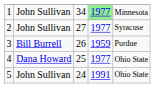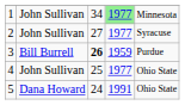 <table class="wikitable">
 <tr>
 </tr>
 <tr>
 <td>1</td>
 <td>John Sullivan</td>
 <td>34</td>
 <td style="background: lightgreen;"><a href='#'>1977</a></td>
 <td style="font-size:80%;">Minnesota</td>
 </tr>
 <tr>
 <td>2</td>
 <td>John Sullivan</td>
 <td>27</td>
 <td><a href='#'>1977</a></td>
 <td style="font-size:80%;">Syracuse</td>
 </tr>
 <tr>
 <td>3</td>
 <td><a href='#'>Bill Burrell</a></td>
-<td>26</td>
+<td><strong>26</strong></td>
 <td><a href='#'>1959</a></td>
 <td style="font-size:80%;">Purdue</td>
 </tr>
 <tr>
 <td>4</td>
-<td><a href='#'>Dana Howard</a></td>
+<td>John Sullivan</td>
 <td>25</td>
 <td><a href='#'>1977</a></td>
 <td style="font-size:80%;">Ohio State</td>
 </tr>
 <tr>
 <td>5</td>
-<td>John Sullivan</td>
+<td><a href='#'>Dana Howard</a></td>
 <td>24</td>
 <td><a href='#'>1991</a></td>
 <td style="font-size:80%;">Ohio State</td>
 </tr>
 </table>
